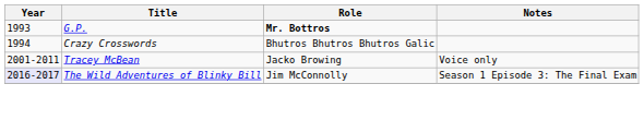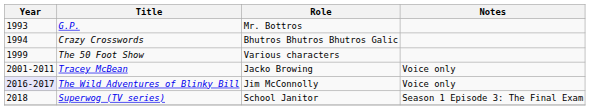 <table class="wikitable sortable">
 <tr>
 <th>Year</th>
 <th>Title</th>
 <th>Role</th>
 <th>Notes</th>
 </tr>
 <tr>
 <td>1993</td>
 <td><em><a href='#'>G.P.</a></em></td>
-<td><strong>Mr. Bottros</strong></td>
+<td>Mr. Bottros</td>
 <td></td>
 </tr>
 <tr>
 <td>1994</td>
 <td><em>Crazy Crosswords</em></td>
 <td>Bhutros Bhutros Bhutros Galic</td>
+<td></td>
+</tr>
+<tr>
+<td>1999</td>
+<td><em>The 50 Foot Show</em></td>
+<td>Various characters</td>
 <td></td>
 </tr>
 <tr>
 <td>2001-2011</td>
 <td><em><a href='#'>Tracey McBean</a></em></td>
 <td>Jacko Browing</td>
 <td>Voice only</td>
 </tr>
 <tr>
 <td style="background: lavender;">2016-2017</td>
 <td><em><a href='#'>The Wild Adventures of Blinky Bill</a></em></td>
 <td>Jim McConnolly</td>
+<td>Voice only</td>
+</tr>
+<tr>
+<td>2018</td>
+<td><em><a href='#'>Superwog (TV series)</a></em></td>
+<td>School Janitor</td>
 <td>Season 1 Episode 3: The Final Exam</td>
 </tr>
 <tr>
 </tr>
 </table>
